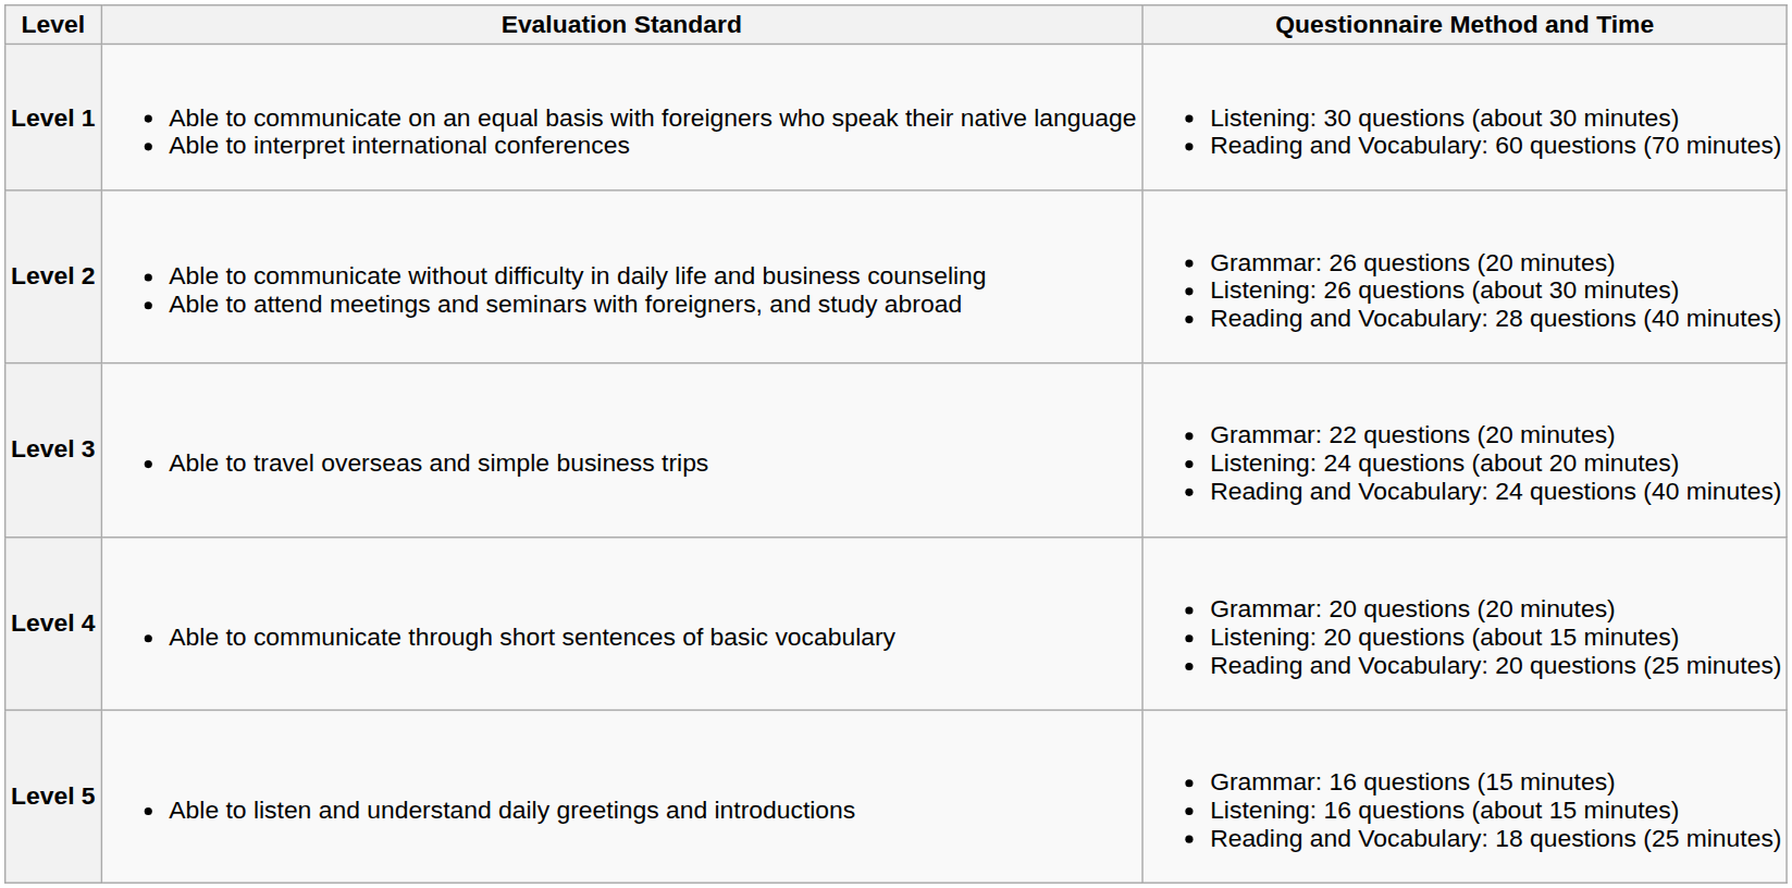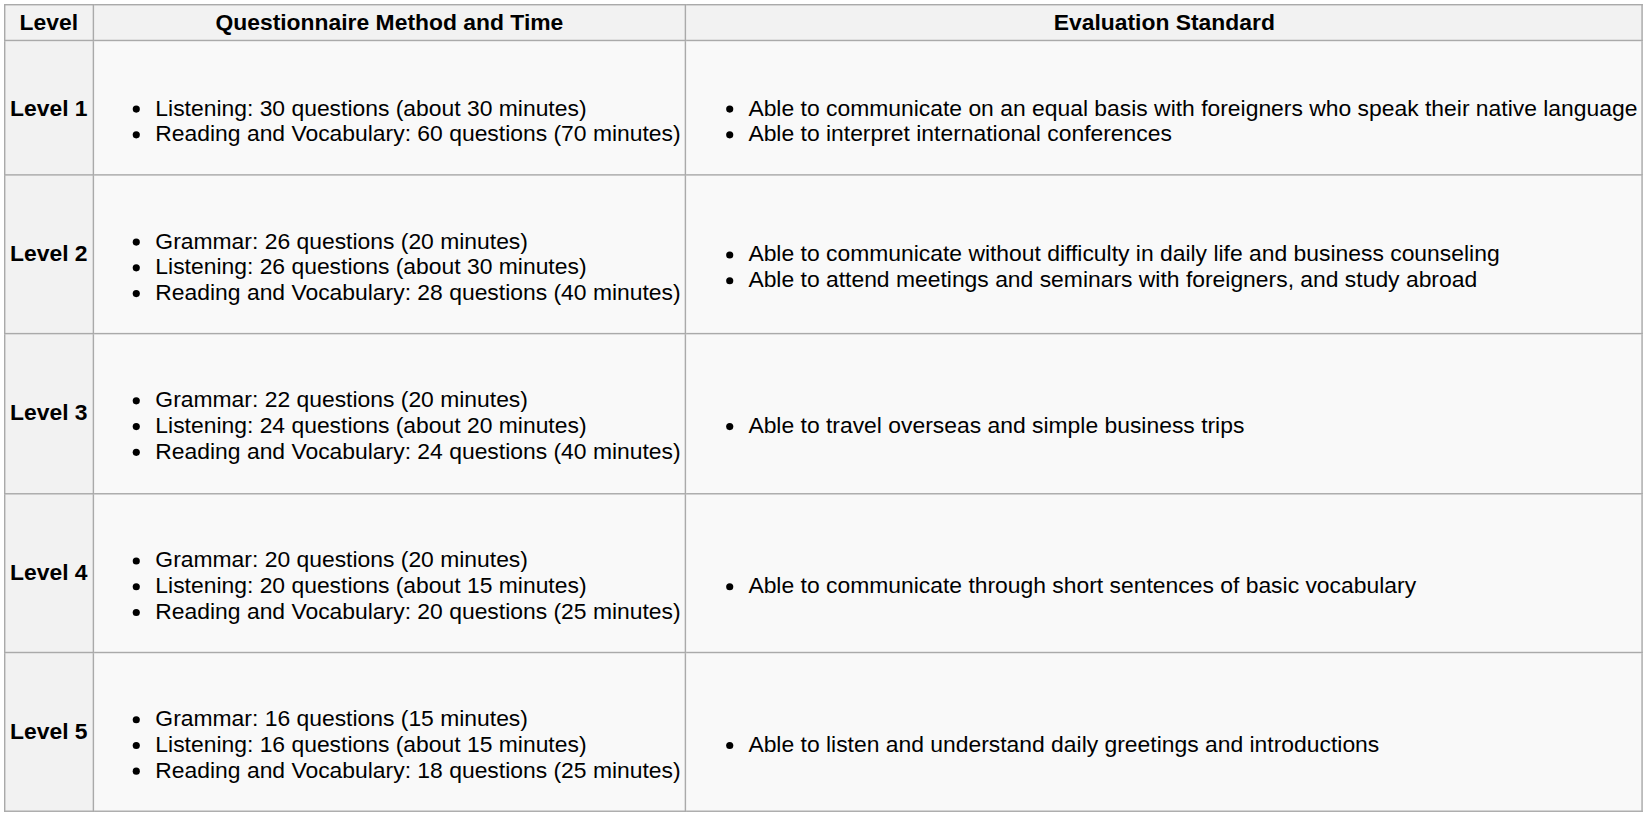 <table class="wikitable">
 <tr>
 <th>Level</th>
+<th>Questionnaire Method and Time</th>
 <th>Evaluation Standard</th>
-<th>Questionnaire Method and Time</th>
 </tr>
 <tr>
 <th scope="row">Level 1</th>
+<td><br><ul><li>Listening: 30 questions (about 30 minutes)</li><li>Reading and Vocabulary: 60 questions (70 minutes)</li></ul></td>
 <td><br><ul><li>Able to communicate on an equal basis with foreigners who speak their native language</li><li>Able to interpret international conferences</li></ul></td>
-<td><br><ul><li>Listening: 30 questions (about 30 minutes)</li><li>Reading and Vocabulary: 60 questions (70 minutes)</li></ul></td>
 </tr>
 <tr>
 <th scope="row">Level 2</th>
+<td><br><ul><li>Grammar: 26 questions (20 minutes)</li><li>Listening: 26 questions (about 30 minutes)</li><li>Reading and Vocabulary: 28 questions (40 minutes)</li></ul></td>
 <td><br><ul><li>Able to communicate without difficulty in daily life and business counseling</li><li>Able to attend meetings and seminars with foreigners, and study abroad</li></ul></td>
-<td><br><ul><li>Grammar: 26 questions (20 minutes)</li><li>Listening: 26 questions (about 30 minutes)</li><li>Reading and Vocabulary: 28 questions (40 minutes)</li></ul></td>
 </tr>
 <tr>
 <th scope="row">Level 3</th>
+<td><br><ul><li>Grammar: 22 questions (20 minutes)</li><li>Listening: 24 questions (about 20 minutes)</li><li>Reading and Vocabulary: 24 questions (40 minutes)</li></ul></td>
 <td><br><ul><li>Able to travel overseas and simple business trips</li></ul></td>
-<td><br><ul><li>Grammar: 22 questions (20 minutes)</li><li>Listening: 24 questions (about 20 minutes)</li><li>Reading and Vocabulary: 24 questions (40 minutes)</li></ul></td>
 </tr>
 <tr>
 <th scope="row">Level 4</th>
+<td><br><ul><li>Grammar: 20 questions (20 minutes)</li><li>Listening: 20 questions (about 15 minutes)</li><li>Reading and Vocabulary: 20 questions (25 minutes)</li></ul></td>
 <td><br><ul><li>Able to communicate through short sentences of basic vocabulary</li></ul></td>
-<td><br><ul><li>Grammar: 20 questions (20 minutes)</li><li>Listening: 20 questions (about 15 minutes)</li><li>Reading and Vocabulary: 20 questions (25 minutes)</li></ul></td>
 </tr>
 <tr>
 <th scope="row">Level 5</th>
+<td><br><ul><li>Grammar: 16 questions (15 minutes)</li><li>Listening: 16 questions (about 15 minutes)</li><li>Reading and Vocabulary: 18 questions (25 minutes)</li></ul></td>
 <td><br><ul><li>Able to listen and understand daily greetings and introductions</li></ul></td>
-<td><br><ul><li>Grammar: 16 questions (15 minutes)</li><li>Listening: 16 questions (about 15 minutes)</li><li>Reading and Vocabulary: 18 questions (25 minutes)</li></ul></td>
 </tr>
 </table>
